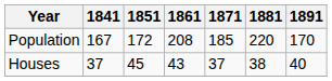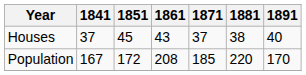 <table class="wikitable">
 <tr>
 <th>Year</th>
 <th>1841</th>
 <th>1851</th>
 <th>1861</th>
 <th>1871</th>
 <th>1881</th>
 <th>1891</th>
 </tr>
 <tr>
+<td>Houses</td>
+<td>37</td>
+<td>45</td>
+<td>43</td>
+<td>37</td>
+<td>38</td>
+<td>40</td>
+</tr>
+<tr>
 <td>Population</td>
 <td>167</td>
 <td>172</td>
 <td>208</td>
 <td>185</td>
 <td>220</td>
 <td>170</td>
 </tr>
 <tr>
-<td>Houses</td>
-<td>37</td>
-<td>45</td>
-<td>43</td>
-<td>37</td>
-<td>38</td>
-<td>40</td>
-</tr>
-<tr>
 </tr>
 </table>
